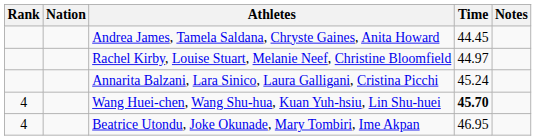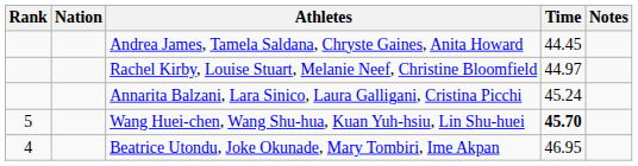 <table class="wikitable sortable" style="text-align:center">
 <tr>
 <th>Rank</th>
 <th>Nation</th>
 <th>Athletes</th>
 <th>Time</th>
 <th>Notes</th>
 </tr>
 <tr>
 <td></td>
 <td align=left></td>
 <td align=left><a href='#'>Andrea James</a>, <a href='#'>Tamela Saldana</a>, <a href='#'>Chryste Gaines</a>, <a href='#'>Anita Howard</a></td>
 <td>44.45</td>
 <td></td>
 </tr>
 <tr>
 <td></td>
 <td align=left></td>
 <td align=left><a href='#'>Rachel Kirby</a>, <a href='#'>Louise Stuart</a>, <a href='#'>Melanie Neef</a>, <a href='#'>Christine Bloomfield</a></td>
 <td>44.97</td>
 <td></td>
 </tr>
 <tr>
 <td></td>
 <td align=left></td>
 <td align=left><a href='#'>Annarita Balzani</a>, <a href='#'>Lara Sinico</a>, <a href='#'>Laura Galligani</a>, <a href='#'>Cristina Picchi</a></td>
 <td>45.24</td>
 <td></td>
 </tr>
 <tr>
-<td>4</td>
+<td>5</td>
 <td align=left></td>
 <td align=left><a href='#'>Wang Huei-chen</a>, <a href='#'>Wang Shu-hua</a>, <a href='#'>Kuan Yuh-hsiu</a>, <a href='#'>Lin Shu-huei</a></td>
 <td><strong>45.70</strong></td>
 <td></td>
 </tr>
 <tr>
 <td>4</td>
 <td align=left></td>
 <td align=left><a href='#'>Beatrice Utondu</a>, <a href='#'>Joke Okunade</a>, <a href='#'>Mary Tombiri</a>, <a href='#'>Ime Akpan</a></td>
 <td>46.95</td>
 <td></td>
 </tr>
 </table>
